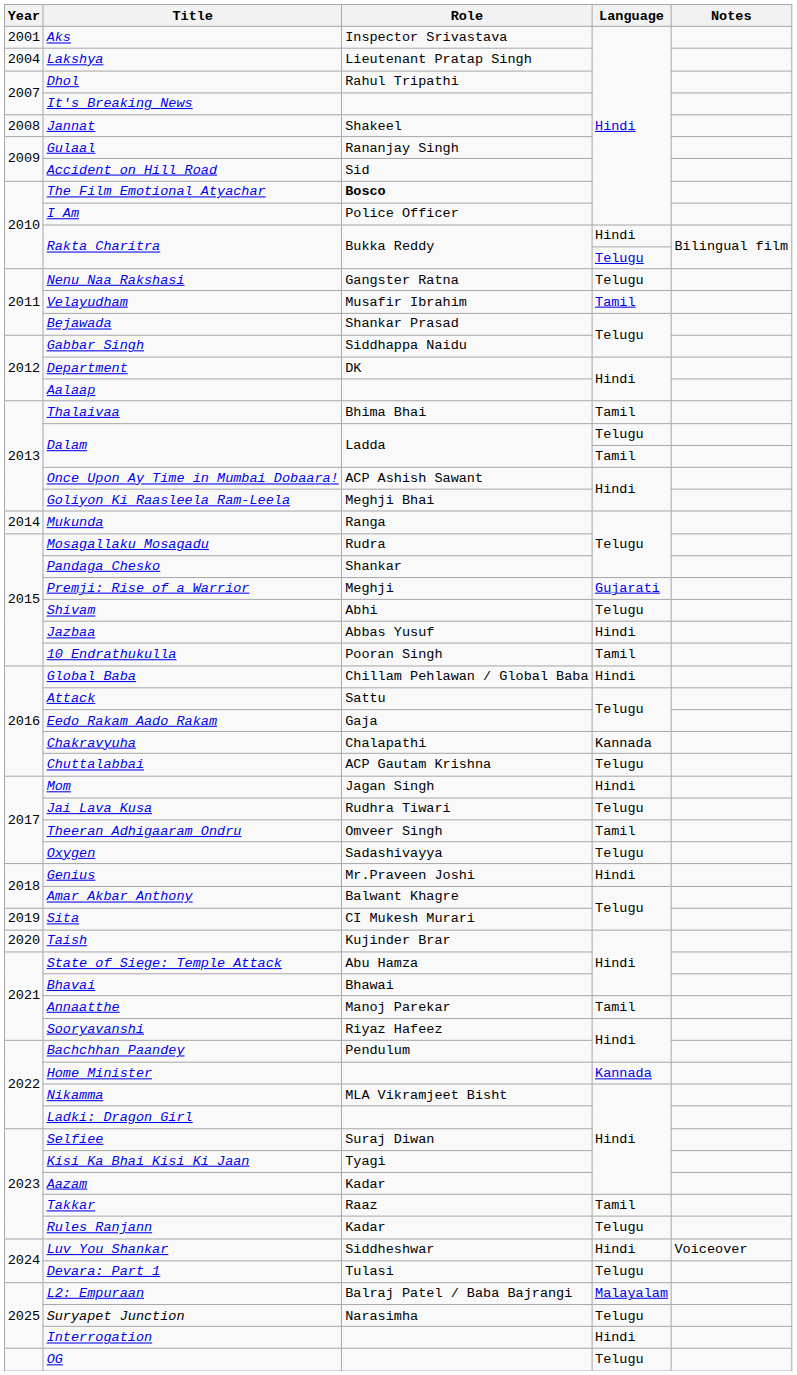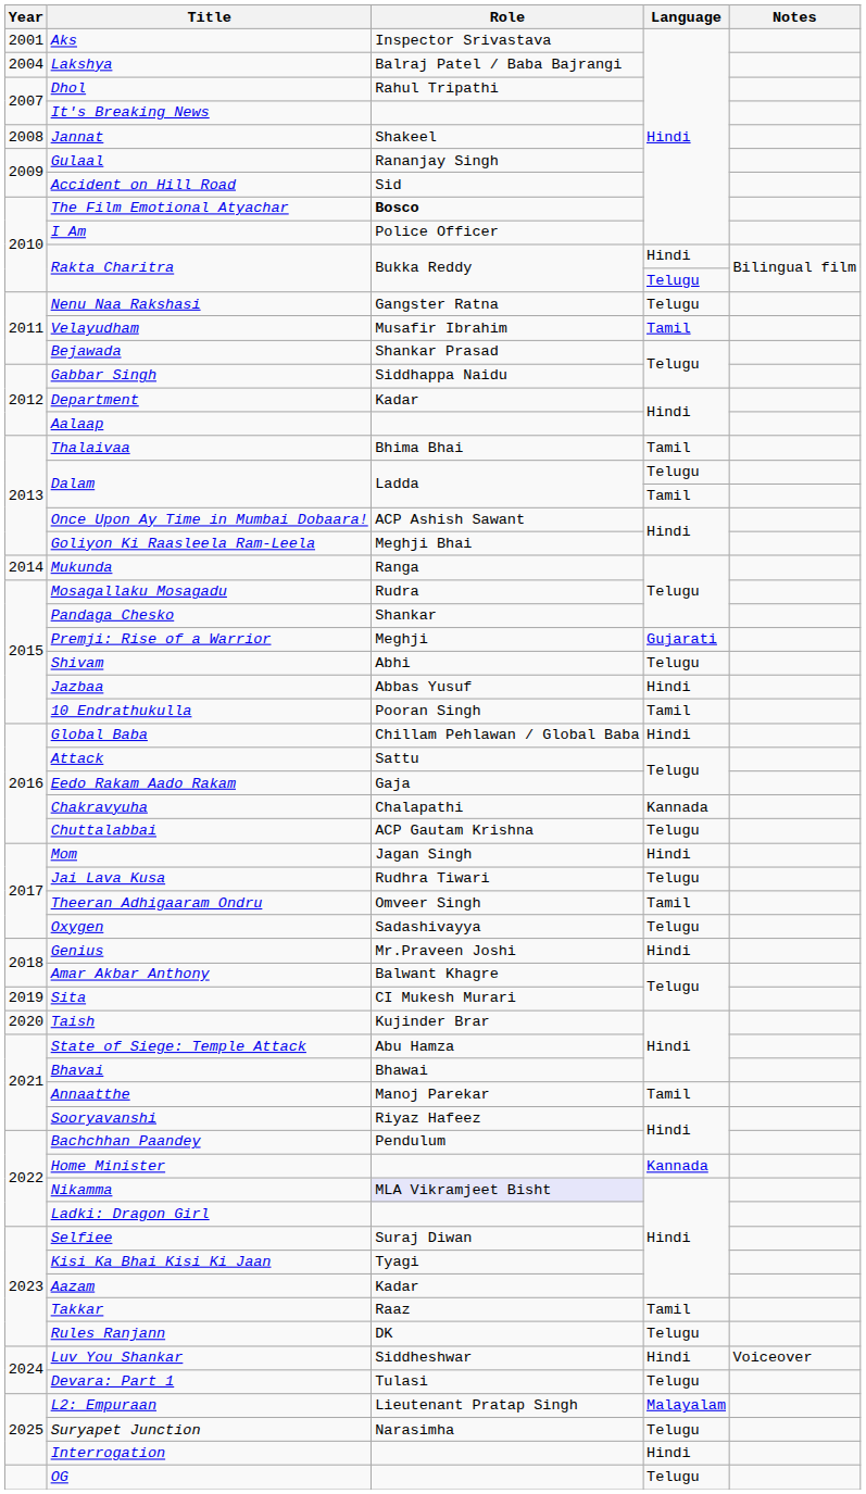 <table class="wikitable sortable">
 <tr>
 <th>Year</th>
 <th>Title</th>
 <th>Role</th>
 <th>Language</th>
 <th>Notes</th>
 </tr>
 <tr>
 <td>2001</td>
 <td><a href='#'><em>Aks</em></a></td>
 <td>Inspector Srivastava</td>
 <td rowspan="9"><a href='#'>Hindi</a></td>
 <td></td>
 </tr>
 <tr>
 <td>2004</td>
 <td><a href='#'><em>Lakshya</em></a></td>
-<td>Lieutenant Pratap Singh</td>
+<td>Balraj Patel / Baba Bajrangi</td>
 <td></td>
 </tr>
 <tr>
 <td rowspan="2">2007</td>
 <td><a href='#'><em>Dhol</em></a></td>
 <td>Rahul Tripathi</td>
 <td></td>
 </tr>
 <tr>
 <td><em><a href='#'>It's Breaking News</a></em></td>
 <td></td>
 <td></td>
 </tr>
 <tr>
 <td>2008</td>
 <td><a href='#'><em>Jannat</em></a></td>
 <td>Shakeel</td>
 <td></td>
 </tr>
 <tr>
 <td rowspan="2">2009</td>
 <td><a href='#'><em>Gulaal</em></a></td>
 <td>Rananjay Singh</td>
 <td></td>
 </tr>
 <tr>
 <td><em><a href='#'>Accident on Hill Road</a></em></td>
 <td>Sid</td>
 <td></td>
 </tr>
 <tr>
 <td rowspan="4">2010</td>
 <td><em><a href='#'>The Film Emotional Atyachar</a></em></td>
 <td><strong>Bosco</strong></td>
 <td></td>
 </tr>
 <tr>
 <td><a href='#'><em>I Am</em></a></td>
 <td>Police Officer</td>
 <td></td>
 </tr>
 <tr>
 <td rowspan="2"><em><a href='#'>Rakta Charitra</a></em></td>
 <td rowspan="2">Bukka Reddy</td>
 <td>Hindi</td>
 <td rowspan="2">Bilingual film</td>
 </tr>
 <tr>
 <td><a href='#'>Telugu</a></td>
 </tr>
 <tr>
 <td rowspan="3">2011</td>
 <td><em><a href='#'>Nenu Naa Rakshasi</a></em></td>
 <td>Gangster Ratna</td>
 <td>Telugu</td>
 <td></td>
 </tr>
 <tr>
 <td><em><a href='#'>Velayudham</a></em></td>
 <td>Musafir Ibrahim</td>
 <td><a href='#'>Tamil</a></td>
 <td></td>
 </tr>
 <tr>
 <td><a href='#'><em>Bejawada</em></a></td>
 <td>Shankar Prasad</td>
 <td rowspan="2">Telugu</td>
 <td></td>
 </tr>
 <tr>
 <td rowspan="3">2012</td>
 <td><a href='#'><em>Gabbar Singh</em></a></td>
 <td>Siddhappa Naidu</td>
 <td></td>
 </tr>
 <tr>
 <td><a href='#'><em>Department</em></a></td>
-<td>DK</td>
+<td>Kadar</td>
 <td rowspan="2">Hindi</td>
 <td></td>
 </tr>
 <tr>
 <td><a href='#'><em>Aalaap</em></a></td>
 <td></td>
 <td></td>
 </tr>
 <tr>
 <td rowspan="5">2013</td>
 <td><em><a href='#'>Thalaivaa</a></em></td>
 <td>Bhima Bhai</td>
 <td>Tamil</td>
 <td></td>
 </tr>
 <tr>
 <td rowspan="2"><em><a href='#'>Dalam</a></em></td>
 <td rowspan="2">Ladda</td>
 <td>Telugu</td>
 <td></td>
 </tr>
 <tr>
 <td>Tamil</td>
 <td></td>
 </tr>
 <tr>
 <td><a href='#'><em>Once Upon Ay Time in Mumbai Dobaara!</em></a></td>
 <td>ACP Ashish Sawant</td>
 <td rowspan="2">Hindi</td>
 <td></td>
 </tr>
 <tr>
 <td><em><a href='#'>Goliyon Ki Raasleela Ram-Leela</a></em></td>
 <td>Meghji Bhai</td>
 <td></td>
 </tr>
 <tr>
 <td>2014</td>
 <td><em><a href='#'>Mukunda</a></em></td>
 <td>Ranga</td>
 <td rowspan="3">Telugu</td>
 <td></td>
 </tr>
 <tr>
 <td rowspan="6">2015</td>
 <td><a href='#'><em>Mosagallaku Mosagadu</em></a></td>
 <td>Rudra</td>
 <td></td>
 </tr>
 <tr>
 <td><em><a href='#'>Pandaga Chesko</a></em></td>
 <td>Shankar</td>
 <td></td>
 </tr>
 <tr>
 <td><em><a href='#'>Premji: Rise of a Warrior</a></em></td>
 <td>Meghji</td>
 <td><a href='#'>Gujarati</a></td>
 <td></td>
 </tr>
 <tr>
 <td><a href='#'><em>Shivam</em></a></td>
 <td>Abhi</td>
 <td>Telugu</td>
 <td></td>
 </tr>
 <tr>
 <td><em><a href='#'>Jazbaa</a></em></td>
 <td>Abbas Yusuf</td>
 <td>Hindi</td>
 <td></td>
 </tr>
 <tr>
 <td><em><a href='#'>10 Endrathukulla</a></em></td>
 <td>Pooran Singh</td>
 <td>Tamil</td>
 <td></td>
 </tr>
 <tr>
 <td rowspan="5">2016</td>
 <td><em><a href='#'>Global Baba</a></em></td>
 <td>Chillam Pehlawan / Global Baba</td>
 <td>Hindi</td>
 <td></td>
 </tr>
 <tr>
 <td><a href='#'><em>Attack</em></a></td>
 <td>Sattu</td>
 <td rowspan="2">Telugu</td>
 <td></td>
 </tr>
 <tr>
 <td><em><a href='#'>Eedo Rakam Aado Rakam</a></em></td>
 <td>Gaja</td>
 <td></td>
 </tr>
 <tr>
 <td><a href='#'><em>Chakravyuha</em></a></td>
 <td>Chalapathi</td>
 <td>Kannada</td>
 <td></td>
 </tr>
 <tr>
 <td><em><a href='#'>Chuttalabbai</a></em></td>
 <td>ACP Gautam Krishna</td>
 <td>Telugu</td>
 <td></td>
 </tr>
 <tr>
 <td rowspan="4">2017</td>
 <td><a href='#'><em>Mom</em></a></td>
 <td>Jagan Singh</td>
 <td>Hindi</td>
 <td></td>
 </tr>
 <tr>
 <td><em><a href='#'>Jai Lava Kusa</a></em></td>
 <td>Rudhra Tiwari</td>
 <td>Telugu</td>
 <td></td>
 </tr>
 <tr>
 <td><em><a href='#'>Theeran Adhigaaram Ondru</a></em></td>
 <td>Omveer Singh</td>
 <td>Tamil</td>
 <td></td>
 </tr>
 <tr>
 <td><a href='#'><em>Oxygen</em></a></td>
 <td>Sadashivayya</td>
 <td>Telugu</td>
 <td></td>
 </tr>
 <tr>
 <td rowspan="2">2018</td>
 <td><a href='#'><em>Genius</em></a></td>
 <td>Mr.Praveen Joshi</td>
 <td>Hindi</td>
 <td></td>
 </tr>
 <tr>
 <td><a href='#'><em>Amar Akbar Anthony</em></a></td>
 <td>Balwant Khagre</td>
 <td rowspan="2">Telugu</td>
 <td></td>
 </tr>
 <tr>
 <td>2019</td>
 <td><a href='#'><em>Sita</em></a></td>
 <td>CI Mukesh Murari</td>
 <td></td>
 </tr>
 <tr>
 <td>2020</td>
 <td><em><a href='#'>Taish</a></em></td>
 <td>Kujinder Brar</td>
 <td rowspan="3">Hindi</td>
 <td></td>
 </tr>
 <tr>
 <td rowspan="4">2021</td>
 <td><em><a href='#'>State of Siege: Temple Attack</a></em></td>
 <td>Abu Hamza</td>
 <td></td>
 </tr>
 <tr>
 <td><a href='#'><em>Bhavai</em></a></td>
 <td>Bhawai</td>
 <td></td>
 </tr>
 <tr>
 <td><em><a href='#'>Annaatthe</a></em></td>
 <td>Manoj Parekar</td>
 <td>Tamil</td>
 <td></td>
 </tr>
 <tr>
 <td><em><a href='#'>Sooryavanshi</a></em></td>
 <td>Riyaz Hafeez</td>
 <td rowspan="2">Hindi</td>
 <td></td>
 </tr>
 <tr>
 <td rowspan="4">2022</td>
 <td><em><a href='#'>Bachchhan Paandey</a></em></td>
 <td>Pendulum</td>
 <td></td>
 </tr>
 <tr>
 <td><a href='#'><em>Home Minister</em></a></td>
 <td></td>
 <td><a href='#'>Kannada</a></td>
 <td></td>
 </tr>
 <tr>
 <td><em><a href='#'>Nikamma</a></em></td>
-<td>MLA Vikramjeet Bisht</td>
+<td style="background: lavender;">MLA Vikramjeet Bisht</td>
 <td rowspan="5">Hindi</td>
 <td></td>
 </tr>
 <tr>
 <td><em><a href='#'>Ladki: Dragon Girl</a></em></td>
 <td></td>
 <td></td>
 </tr>
 <tr>
 <td rowspan="5">2023</td>
 <td><em><a href='#'>Selfiee</a></em></td>
 <td>Suraj Diwan</td>
 <td></td>
 </tr>
 <tr>
 <td><em><a href='#'>Kisi Ka Bhai Kisi Ki Jaan</a></em></td>
 <td>Tyagi</td>
 <td></td>
 </tr>
 <tr>
 <td><em><a href='#'>Aazam</a></em></td>
 <td>Kadar</td>
 <td></td>
 </tr>
 <tr>
 <td><a href='#'><em>Takkar</em></a></td>
 <td>Raaz</td>
 <td>Tamil</td>
 <td></td>
 </tr>
 <tr>
 <td><em><a href='#'>Rules Ranjann</a></em></td>
-<td>Kadar</td>
+<td>DK</td>
 <td>Telugu</td>
 <td></td>
 </tr>
 <tr>
 <td rowspan="2">2024</td>
 <td><em><a href='#'>Luv You Shankar</a></em></td>
 <td>Siddheshwar</td>
 <td>Hindi</td>
 <td>Voiceover</td>
 </tr>
 <tr>
 <td><em><a href='#'>Devara: Part 1</a></em></td>
 <td>Tulasi</td>
 <td>Telugu</td>
 <td></td>
 </tr>
 <tr>
 <td rowspan="3">2025</td>
 <td><em><a href='#'>L2: Empuraan</a></em></td>
-<td>Balraj Patel / Baba Bajrangi</td>
+<td>Lieutenant Pratap Singh</td>
 <td><a href='#'>Malayalam</a></td>
 <td></td>
 </tr>
 <tr>
 <td><em>Suryapet Junction</em></td>
 <td>Narasimha</td>
 <td>Telugu</td>
 <td></td>
 </tr>
 <tr>
 <td><em><a href='#'>Interrogation</a></em></td>
 <td></td>
 <td>Hindi</td>
 </tr>
 <tr>
 <td></td>
 <td><em><a href='#'>OG</a></em></td>
 <td></td>
 <td>Telugu</td>
 <td></td>
 </tr>
 </table>
